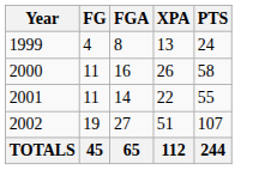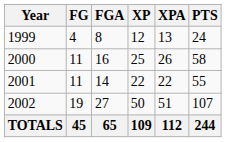 <table class="wikitable" border="1">
 <tr>
 <th>Year</th>
 <th>FG</th>
 <th>FGA</th>
+<th>XP</th>
 <th>XPA</th>
 <th>PTS</th>
 </tr>
 <tr>
 <td>1999</td>
 <td>4</td>
 <td>8</td>
+<td>12</td>
 <td>13</td>
 <td>24</td>
 </tr>
 <tr>
 <td>2000</td>
 <td>11</td>
 <td>16</td>
+<td>25</td>
 <td>26</td>
 <td>58</td>
 </tr>
 <tr>
 <td>2001</td>
 <td>11</td>
 <td>14</td>
 <td>22</td>
+<td>22</td>
 <td>55</td>
 </tr>
 <tr>
 <td>2002</td>
 <td>19</td>
 <td>27</td>
+<td>50</td>
 <td>51</td>
 <td>107</td>
 </tr>
 <tr>
 <th>TOTALS</th>
 <th>45</th>
 <th>65</th>
+<th>109</th>
 <th>112</th>
 <th>244</th>
 </tr>
 </table>
